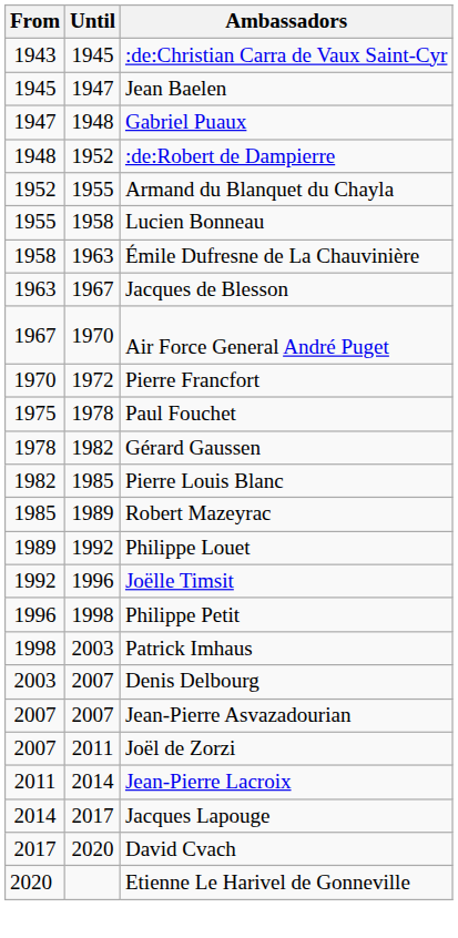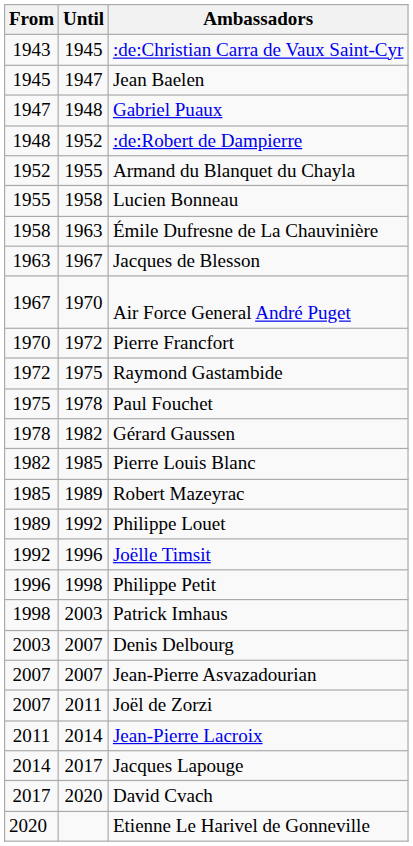 <table class="wikitable centre">
 <tr>
 <th>From</th>
 <th>Until</th>
 <th>Ambassadors</th>
 </tr>
 <tr>
 <td align="center">1943</td>
 <td align="center">1945</td>
 <td><a href='#'>:de:Christian Carra de Vaux Saint-Cyr</a></td>
 </tr>
 <tr>
 <td align="center">1945</td>
 <td align="center">1947</td>
 <td>Jean Baelen</td>
 </tr>
 <tr>
 <td align="center">1947</td>
 <td align="center">1948</td>
 <td><a href='#'>Gabriel Puaux</a></td>
 </tr>
 <tr>
 <td align="center">1948</td>
 <td align="center">1952</td>
 <td><a href='#'>:de:Robert de Dampierre</a></td>
 </tr>
 <tr>
 <td align="center">1952</td>
 <td align="center">1955</td>
 <td>Armand du Blanquet du Chayla</td>
 </tr>
 <tr>
 <td align="center">1955</td>
 <td align="center">1958</td>
 <td>Lucien Bonneau</td>
 </tr>
 <tr>
 <td align="center">1958</td>
 <td align="center">1963</td>
 <td>Émile Dufresne de La Chauvinière</td>
 </tr>
 <tr>
 <td align="center">1963</td>
 <td align="center">1967</td>
 <td>Jacques de Blesson</td>
 </tr>
 <tr>
 <td align="center">1967</td>
 <td align="center">1970</td>
 <td><br>Air Force General <a href='#'>André Puget</a></td>
 </tr>
 <tr>
 <td align="center">1970</td>
 <td align="center">1972</td>
 <td>Pierre Francfort</td>
+</tr>
+<tr>
+<td align="center">1972</td>
+<td align="center">1975</td>
+<td>Raymond Gastambide</td>
 </tr>
 <tr>
 <td align="center">1975</td>
 <td align="center">1978</td>
 <td>Paul Fouchet</td>
 </tr>
 <tr>
 <td align="center">1978</td>
 <td align="center">1982</td>
 <td>Gérard Gaussen</td>
 </tr>
 <tr>
 <td align="center">1982</td>
 <td align="center">1985</td>
 <td>Pierre Louis Blanc</td>
 </tr>
 <tr>
 <td align="center">1985</td>
 <td align="center">1989</td>
 <td>Robert Mazeyrac</td>
 </tr>
 <tr>
 <td align="center">1989</td>
 <td align="center">1992</td>
 <td>Philippe Louet</td>
 </tr>
 <tr>
 <td align="center">1992</td>
 <td align="center">1996</td>
 <td><a href='#'>Joëlle Timsit</a></td>
 </tr>
 <tr>
 <td align="center">1996</td>
 <td align="center">1998</td>
 <td>Philippe Petit</td>
 </tr>
 <tr>
 <td align="center">1998</td>
 <td align="center">2003</td>
 <td>Patrick Imhaus</td>
 </tr>
 <tr>
 <td align="center">2003</td>
 <td align="center">2007</td>
 <td>Denis Delbourg</td>
 </tr>
 <tr>
 <td align="center">2007</td>
 <td align="center">2007</td>
 <td>Jean-Pierre Asvazadourian</td>
 </tr>
 <tr>
 <td align="center">2007</td>
 <td align="center">2011</td>
 <td>Joël de Zorzi</td>
 </tr>
 <tr>
 <td align="center">2011</td>
 <td align="center">2014</td>
 <td><a href='#'>Jean-Pierre Lacroix</a></td>
 </tr>
 <tr>
 <td align="center">2014</td>
 <td align="center">2017</td>
 <td>Jacques Lapouge</td>
 </tr>
 <tr>
 <td align="center">2017</td>
 <td align="center">2020</td>
 <td>David Cvach</td>
 </tr>
 <tr>
 <td>2020</td>
 <td></td>
 <td>Etienne Le Harivel de Gonneville </td>
 </tr>
 </table>
